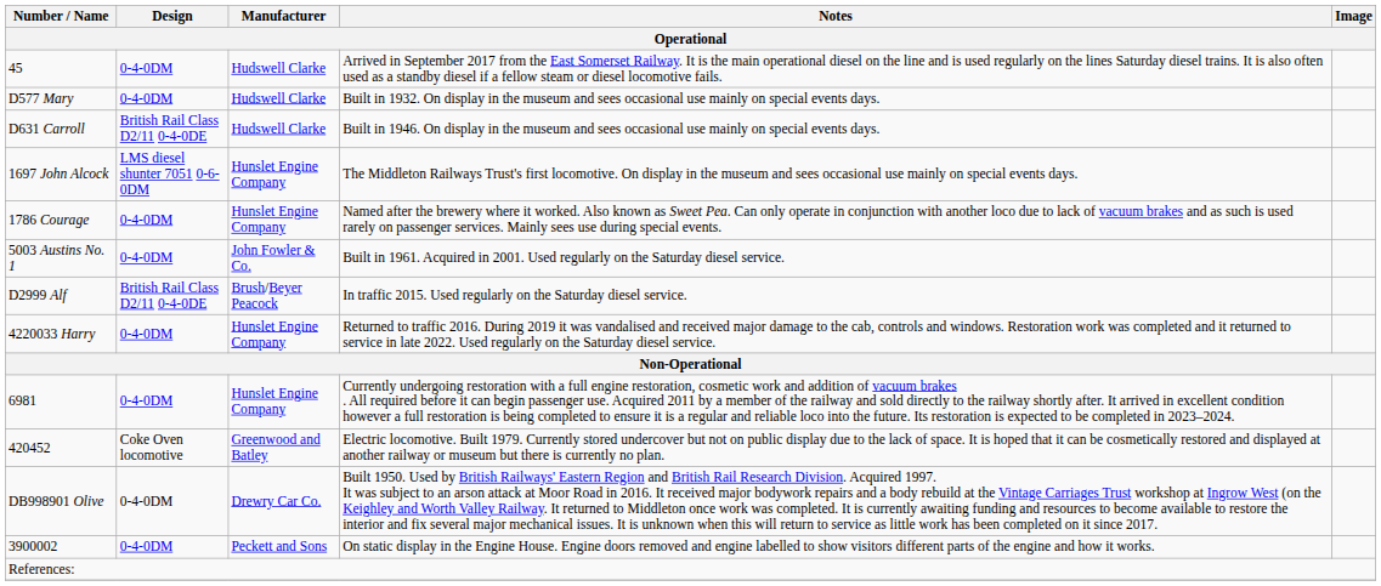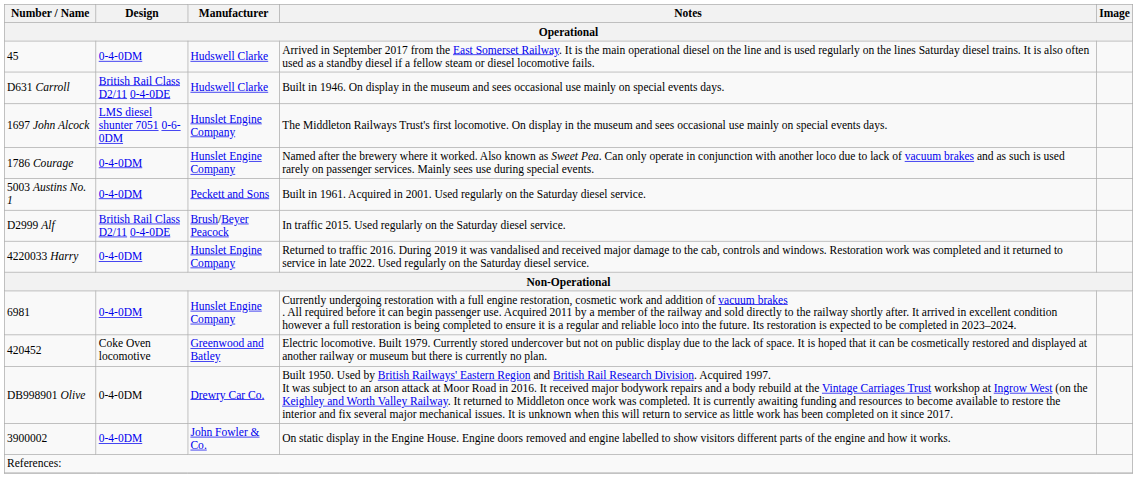 <table class="wikitable">
 <tr>
 <th width="120">Number / Name</th>
 <th width="120">Design</th>
 <th width="120">Manufacturer</th>
 <th>Notes</th>
 <th>Image</th>
 </tr>
 <tr>
 <th colspan=5>Operational</th>
 </tr>
 <tr>
 <td>45</td>
 <td><a href='#'>0-4-0DM</a></td>
 <td><a href='#'>Hudswell Clarke</a></td>
 <td>Arrived in September 2017 from the <a href='#'>East Somerset Railway</a>. It is the main operational diesel on the line and is used regularly on the lines Saturday diesel trains. It is also often used as a standby diesel if a fellow steam or diesel locomotive fails.</td>
-<td></td>
-</tr>
-<tr>
-<td>D577 <em>Mary</em></td>
-<td><a href='#'>0-4-0DM</a></td>
-<td><a href='#'>Hudswell Clarke</a></td>
-<td>Built in 1932. On display in the museum and sees occasional use mainly on special events days.</td>
 <td></td>
 </tr>
 <tr>
 <td>D631 <em>Carroll</em></td>
 <td><a href='#'>British Rail Class D2/11</a> <a href='#'>0-4-0DE</a></td>
 <td><a href='#'>Hudswell Clarke</a></td>
 <td>Built in 1946. On display in the museum and sees occasional use mainly on special events days.</td>
 <td></td>
 </tr>
 <tr>
 <td>1697 <em>John Alcock</em></td>
 <td><a href='#'>LMS diesel shunter 7051</a> <a href='#'>0-6-0DM</a></td>
 <td><a href='#'>Hunslet Engine Company</a></td>
 <td>The Middleton Railways Trust's first locomotive. On display in the museum and sees occasional use mainly on special events days.</td>
 <td></td>
 </tr>
 <tr>
 <td>1786 <em>Courage</em></td>
 <td><a href='#'>0-4-0DM</a></td>
 <td><a href='#'>Hunslet Engine Company</a></td>
 <td>Named after the brewery where it worked. Also known as <em>Sweet Pea</em>. Can only operate in conjunction with another loco due to lack of <a href='#'>vacuum brakes</a> and as such is used rarely on passenger services. Mainly sees use during special events.</td>
 <td></td>
 </tr>
 <tr>
 <td>5003 <em>Austins No. 1</em></td>
 <td><a href='#'>0-4-0DM</a></td>
-<td><a href='#'>John Fowler & Co.</a></td>
+<td><a href='#'>Peckett and Sons</a></td>
 <td>Built in 1961. Acquired in 2001. Used regularly on the Saturday diesel service.</td>
 <td></td>
 </tr>
 <tr>
 <td>D2999 <em>Alf</em></td>
 <td><a href='#'>British Rail Class D2/11</a> <a href='#'>0-4-0DE</a></td>
 <td><a href='#'>Brush</a>/<a href='#'>Beyer Peacock</a></td>
 <td>In traffic 2015. Used regularly on the Saturday diesel service.</td>
 <td></td>
 </tr>
 <tr>
 <td>4220033 <em>Harry</em></td>
 <td><a href='#'>0-4-0DM</a></td>
 <td><a href='#'>Hunslet Engine Company</a></td>
 <td>Returned to traffic 2016. During 2019 it was vandalised and received major damage to the cab, controls and windows. Restoration work was completed and it returned to service in late 2022. Used regularly on the Saturday diesel service.</td>
 <td></td>
 </tr>
 <tr>
 <th colspan=5>Non-Operational</th>
 </tr>
 <tr>
 <td>6981</td>
 <td><a href='#'>0-4-0DM</a></td>
 <td><a href='#'>Hunslet Engine Company</a></td>
 <td>Currently undergoing restoration with a full engine restoration, cosmetic work and addition of <a href='#'>vacuum brakes</a><br>. All required before it can begin passenger use. Acquired 2011 by a member of the railway and sold directly to the railway shortly after. It arrived in excellent condition however a full restoration is being completed to ensure it is a regular and reliable loco into the future. Its restoration is expected to be completed in 2023–2024.</td>
 <td></td>
 </tr>
 <tr>
 <td>420452</td>
 <td>Coke Oven locomotive</td>
 <td><a href='#'>Greenwood and Batley</a></td>
 <td>Electric locomotive. Built 1979. Currently stored undercover but not on public display due to the lack of space. It is hoped that it can be cosmetically restored and displayed at another railway or museum but there is currently no plan.</td>
 <td></td>
 </tr>
 <tr>
 <td>DB998901 <em>Olive</em></td>
 <td>0-4-0DM</td>
 <td><a href='#'>Drewry Car Co.</a></td>
 <td>Built 1950. Used by <a href='#'>British Railways' Eastern Region</a> and <a href='#'>British Rail Research Division</a>. Acquired 1997.<br>It was subject to an arson attack at Moor Road in 2016. It received major bodywork repairs and a body rebuild at the <a href='#'>Vintage Carriages Trust</a> workshop at <a href='#'>Ingrow West</a> (on the <a href='#'>Keighley and Worth Valley Railway</a>. It returned to Middleton once work was completed. It is currently awaiting funding and resources to become available to restore the interior and fix several major mechanical issues. It is unknown when this will return to service as little work has been completed on it since 2017.</td>
 <td></td>
 </tr>
 <tr>
 <td>3900002</td>
 <td><a href='#'>0-4-0DM</a></td>
-<td><a href='#'>Peckett and Sons</a></td>
+<td><a href='#'>John Fowler & Co.</a></td>
 <td>On static display in the Engine House. Engine doors removed and engine labelled to show visitors different parts of the engine and how it works.</td>
 <td></td>
 </tr>
 <tr>
 <td colspan=5>References:</td>
 </tr>
 <tr>
 </tr>
 </table>
